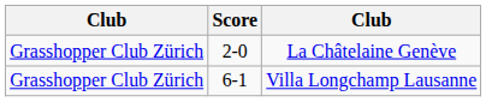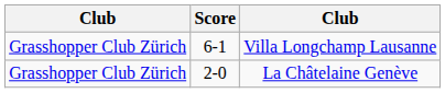 <table class="wikitable" style="text-align: center;">
 <tr>
 <th>Club</th>
 <th>Score</th>
 <th>Club</th>
 </tr>
 <tr>
 <td><a href='#'>Grasshopper Club Zürich</a></td>
+<td>6-1</td>
+<td><a href='#'>Villa Longchamp Lausanne</a></td>
+</tr>
+<tr>
+<td><a href='#'>Grasshopper Club Zürich</a></td>
 <td>2-0</td>
 <td><a href='#'>La Châtelaine Genève</a></td>
 </tr>
-<tr>
-<td><a href='#'>Grasshopper Club Zürich</a></td>
-<td>6-1</td>
-<td><a href='#'>Villa Longchamp Lausanne</a></td>
-</tr>
 </table>
